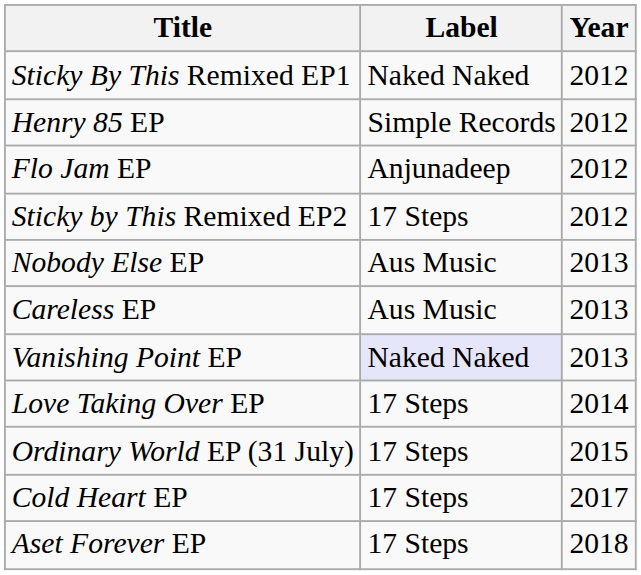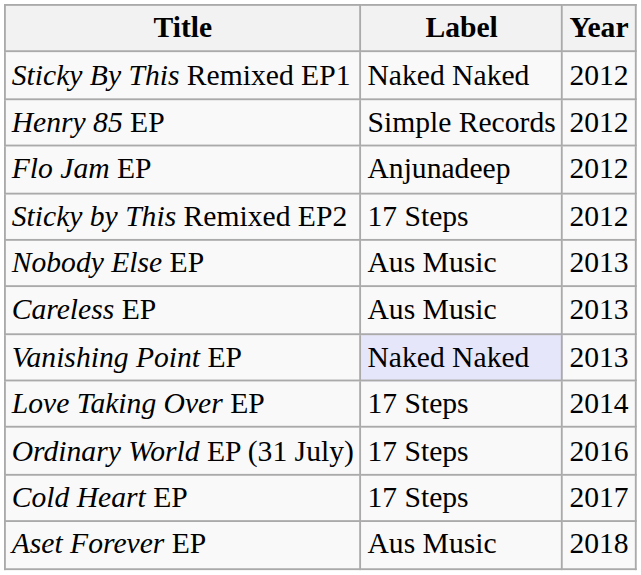 <table class="wikitable">
 <tr>
 <th>Title</th>
 <th>Label</th>
 <th>Year</th>
 </tr>
 <tr>
 <td><em>Sticky By This</em> Remixed EP1</td>
 <td>Naked Naked</td>
 <td>2012</td>
 </tr>
 <tr>
 <td><em>Henry 85</em> EP</td>
 <td>Simple Records</td>
 <td>2012</td>
 </tr>
 <tr>
 <td><em>Flo Jam</em> EP</td>
 <td>Anjunadeep</td>
 <td>2012</td>
 </tr>
 <tr>
 <td><em>Sticky by This</em> Remixed EP2</td>
 <td>17 Steps</td>
 <td>2012</td>
 </tr>
 <tr>
 <td><em>Nobody Else</em> EP</td>
 <td>Aus Music</td>
 <td>2013</td>
 </tr>
 <tr>
 <td><em>Careless</em> EP</td>
 <td>Aus Music</td>
 <td>2013</td>
 </tr>
 <tr>
 <td><em>Vanishing Point</em> EP</td>
 <td style="background: lavender;">Naked Naked</td>
 <td>2013</td>
 </tr>
 <tr>
 <td><em>Love Taking Over</em> EP</td>
 <td>17 Steps</td>
 <td>2014</td>
 </tr>
 <tr>
 <td><em>Ordinary World</em> EP (31 July)</td>
 <td>17 Steps</td>
-<td>2015</td>
+<td>2016</td>
 </tr>
 <tr>
 <td><em>Cold Heart</em> EP</td>
 <td>17 Steps</td>
 <td>2017</td>
 </tr>
 <tr>
 <td><em>Aset Forever</em> EP</td>
-<td>17 Steps</td>
+<td>Aus Music</td>
 <td>2018</td>
 </tr>
 </table>
